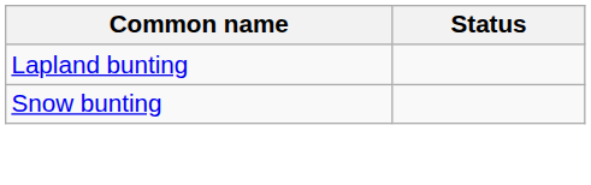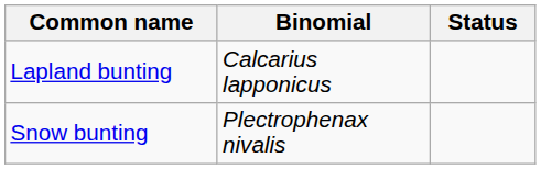 <table style="width:60%;" class="wikitable">
 <tr>
 <th width=40%>Common name</th>
+<th width=40%>Binomial</th>
 <th width=20%>Status</th>
 </tr>
 <tr>
 <td><a href='#'>Lapland bunting</a></td>
+<td><em>Calcarius lapponicus</em></td>
 <td></td>
 </tr>
 <tr>
 <td><a href='#'>Snow bunting</a></td>
+<td><em>Plectrophenax nivalis</em></td>
 <td></td>
 </tr>
 </table>
